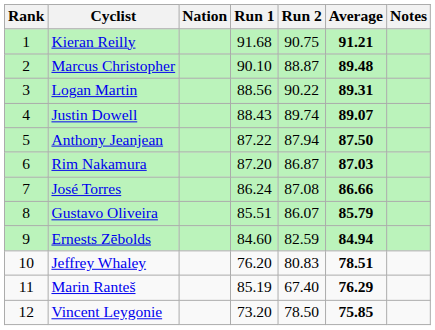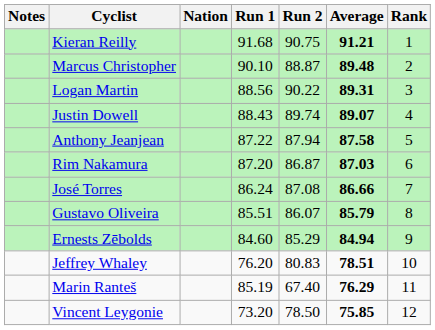 <table class="wikitable sortable" style="text-align:center">
 <tr style="background:#efefef;">
-<th>Rank</th>
+<th>Notes</th>
 <th>Cyclist</th>
 <th>Nation</th>
 <th>Run 1</th>
 <th>Run 2</th>
 <th>Average</th>
-<th>Notes</th>
+<th>Rank</th>
 </tr>
 <tr bgcolor="bbf3bb">
-<td>1</td>
+<td></td>
 <td align="left"><a href='#'>Kieran Reilly</a></td>
 <td align="left"></td>
 <td>91.68</td>
 <td>90.75</td>
 <td><strong>91.21</strong></td>
-<td></td>
+<td>1</td>
 </tr>
 <tr bgcolor="bbf3bb">
-<td>2</td>
+<td></td>
 <td align="left"><a href='#'>Marcus Christopher</a></td>
 <td align="left"></td>
 <td>90.10</td>
 <td>88.87</td>
 <td><strong>89.48</strong></td>
-<td></td>
+<td>2</td>
 </tr>
 <tr bgcolor="bbf3bb">
-<td>3</td>
+<td></td>
 <td align="left"><a href='#'>Logan Martin</a></td>
 <td align="left"></td>
 <td>88.56</td>
 <td>90.22</td>
 <td><strong>89.31</strong></td>
-<td></td>
+<td>3</td>
 </tr>
 <tr bgcolor="bbf3bb">
-<td>4</td>
+<td></td>
 <td align="left"><a href='#'>Justin Dowell</a></td>
 <td align="left"></td>
 <td>88.43</td>
 <td>89.74</td>
 <td><strong>89.07</strong></td>
-<td></td>
+<td>4</td>
 </tr>
 <tr bgcolor="bbf3bb">
-<td>5</td>
+<td></td>
 <td align="left"><a href='#'>Anthony Jeanjean</a></td>
 <td align="left"></td>
 <td>87.22</td>
 <td>87.94</td>
-<td><strong>87.50</strong></td>
-<td></td>
+<td><strong>87.58</strong></td>
+<td>5</td>
 </tr>
 <tr bgcolor="bbf3bb">
-<td>6</td>
+<td></td>
 <td align="left"><a href='#'>Rim Nakamura</a></td>
 <td align="left"></td>
 <td>87.20</td>
 <td>86.87</td>
 <td><strong>87.03</strong></td>
-<td></td>
+<td>6</td>
 </tr>
 <tr bgcolor="bbf3bb">
-<td>7</td>
+<td></td>
 <td align="left"><a href='#'>José Torres</a></td>
 <td align="left"></td>
 <td>86.24</td>
 <td>87.08</td>
 <td><strong>86.66</strong></td>
-<td></td>
+<td>7</td>
 </tr>
 <tr bgcolor="bbf3bb">
-<td>8</td>
+<td></td>
 <td align="left"><a href='#'>Gustavo Oliveira</a></td>
 <td align="left"></td>
 <td>85.51</td>
 <td>86.07</td>
 <td><strong>85.79</strong></td>
-<td></td>
+<td>8</td>
 </tr>
 <tr bgcolor="bbf3bb">
-<td>9</td>
+<td></td>
 <td align="left"><a href='#'>Ernests Zēbolds</a></td>
 <td align="left"></td>
 <td>84.60</td>
-<td>82.59</td>
+<td>85.29</td>
 <td><strong>84.94</strong></td>
-<td></td>
+<td>9</td>
 </tr>
 <tr>
-<td>10</td>
+<td></td>
 <td align="left"><a href='#'>Jeffrey Whaley</a></td>
 <td align="left"></td>
 <td>76.20</td>
 <td>80.83</td>
 <td><strong>78.51</strong></td>
-<td></td>
+<td>10</td>
 </tr>
 <tr>
-<td>11</td>
+<td></td>
 <td align="left"><a href='#'>Marin Ranteš</a></td>
 <td align="left"></td>
 <td>85.19</td>
 <td>67.40</td>
 <td><strong>76.29</strong></td>
-<td></td>
+<td>11</td>
 </tr>
 <tr>
-<td>12</td>
+<td></td>
 <td align="left"><a href='#'>Vincent Leygonie</a></td>
 <td align="left"></td>
 <td>73.20</td>
 <td>78.50</td>
 <td><strong>75.85</strong></td>
-<td></td>
+<td>12</td>
 </tr>
 </table>
